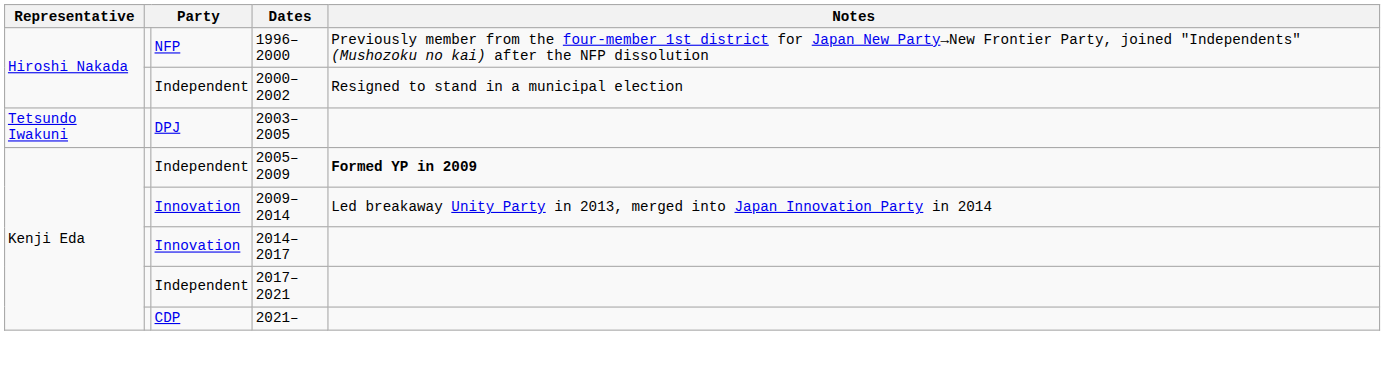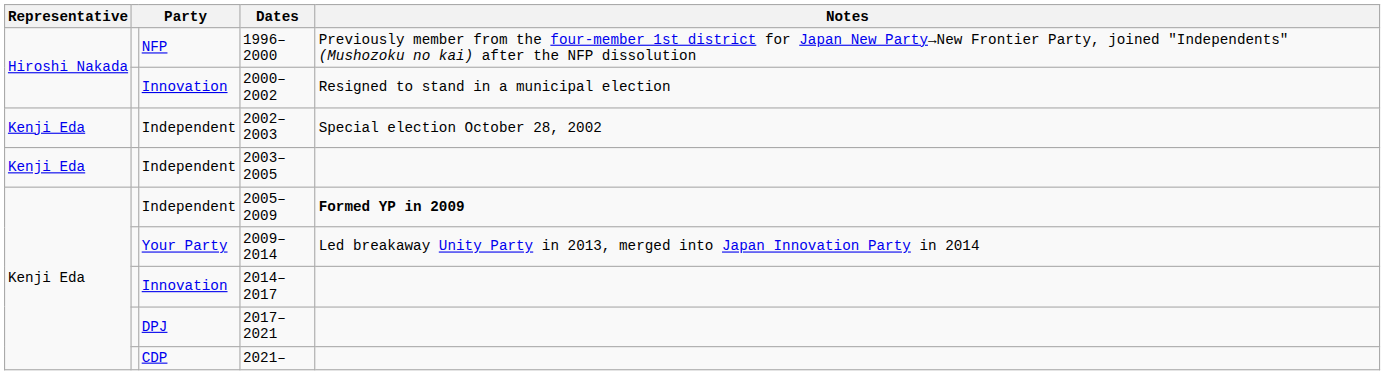 <table class=wikitable>
 <tr valign=bottom>
 <th>Representative</th>
 <th colspan="2">Party</th>
 <th>Dates</th>
 <th>Notes</th>
 </tr>
 <tr>
 <td rowspan="2"><a href='#'>Hiroshi Nakada</a></td>
 <td bgcolor=></td>
 <td><a href='#'>NFP</a></td>
 <td>1996–2000</td>
 <td>Previously member from the <a href='#'>four-member 1st district</a> for <a href='#'>Japan New Party</a>→New Frontier Party, joined "Independents" <em>(Mushozoku no kai)</em> after the NFP dissolution</td>
 </tr>
 <tr>
 <td bgcolor=></td>
-<td>Independent</td>
+<td><a href='#'>Innovation</a></td>
 <td>2000–2002</td>
 <td>Resigned to stand in a municipal election</td>
 </tr>
 <tr>
-<td><a href='#'>Tetsundo Iwakuni</a></td>
+<td><a href='#'>Kenji Eda</a></td>
 <td bgcolor=></td>
-<td><a href='#'>DPJ</a></td>
+<td>Independent</td>
+<td>2002–2003</td>
+<td>Special election October 28, 2002</td>
+</tr>
+<tr>
+<td><a href='#'>Kenji Eda</a></td>
+<td bgcolor=></td>
+<td>Independent</td>
 <td>2003–2005</td>
 <td></td>
 </tr>
 <tr>
 <td rowspan="5">Kenji Eda</td>
 <td bgcolor=></td>
 <td>Independent</td>
 <td>2005–2009</td>
 <td><strong>Formed YP in 2009</strong></td>
 </tr>
 <tr>
 <td bgcolor=></td>
-<td><a href='#'>Innovation</a></td>
+<td><a href='#'>Your Party</a></td>
 <td>2009–2014</td>
 <td>Led breakaway <a href='#'>Unity Party</a> in 2013, merged into <a href='#'>Japan Innovation Party</a> in 2014</td>
 </tr>
 <tr>
 <td bgcolor=></td>
 <td><a href='#'>Innovation</a></td>
 <td>2014–2017</td>
 <td></td>
 </tr>
 <tr>
 <td bgcolor=></td>
-<td>Independent</td>
+<td><a href='#'>DPJ</a></td>
 <td>2017–2021</td>
 <td></td>
 </tr>
 <tr>
 <td bgcolor=></td>
 <td><a href='#'>CDP</a></td>
 <td>2021–</td>
 <td></td>
 </tr>
 </table>
